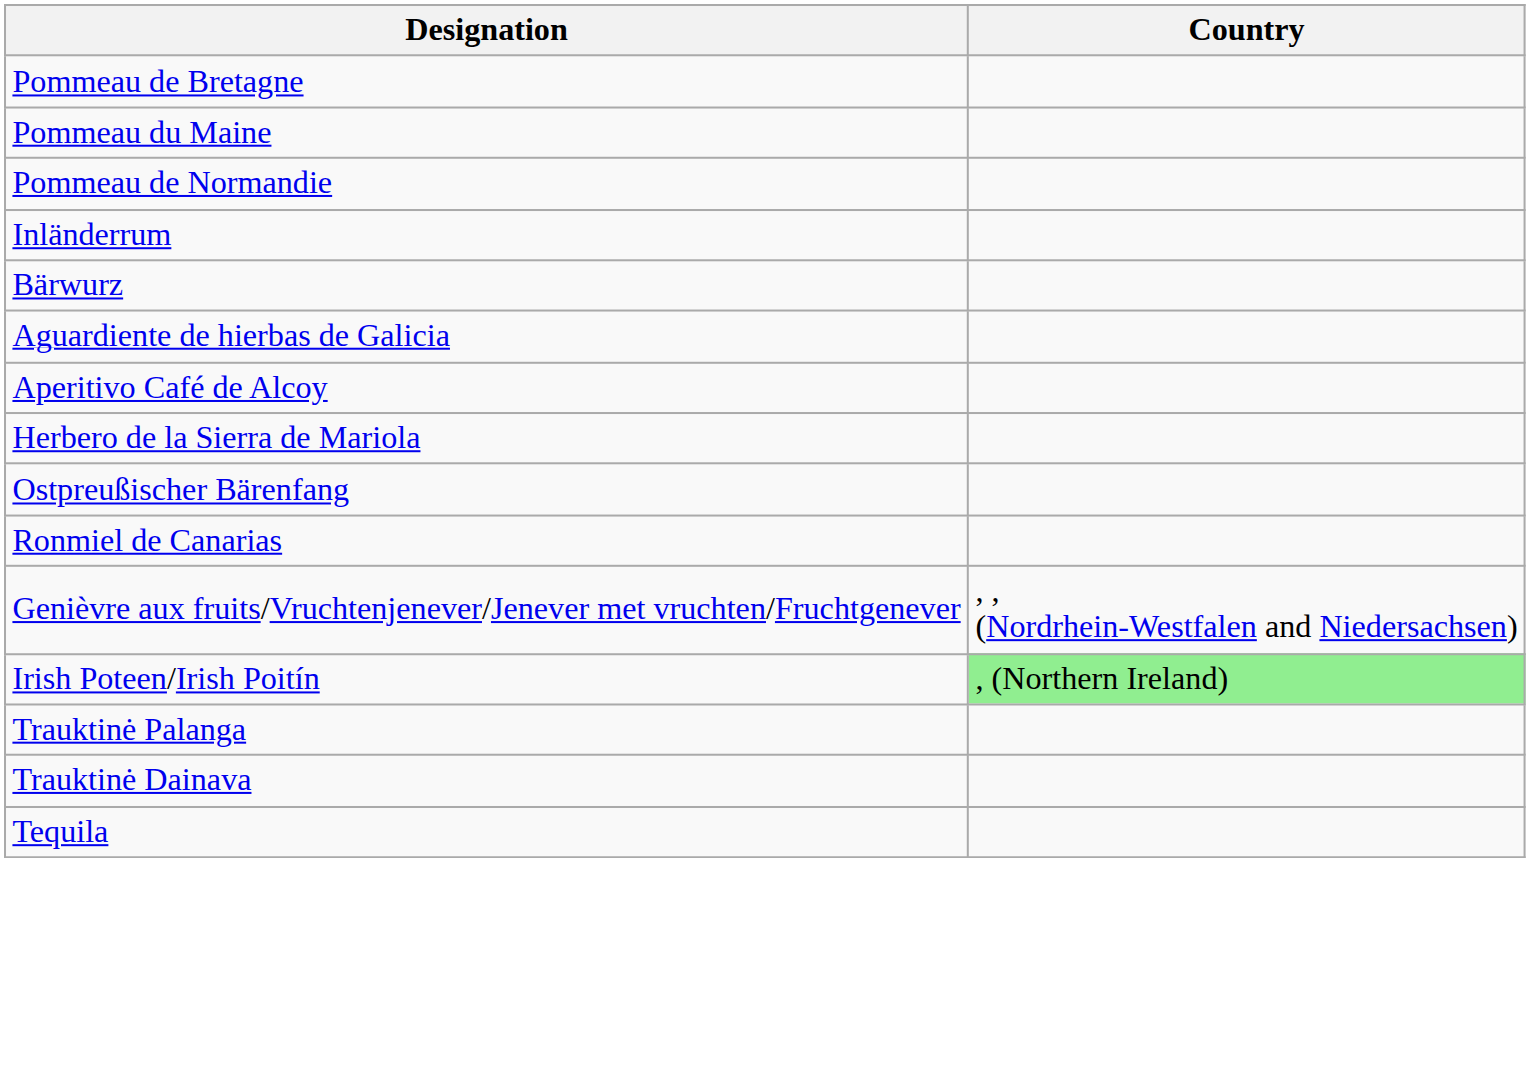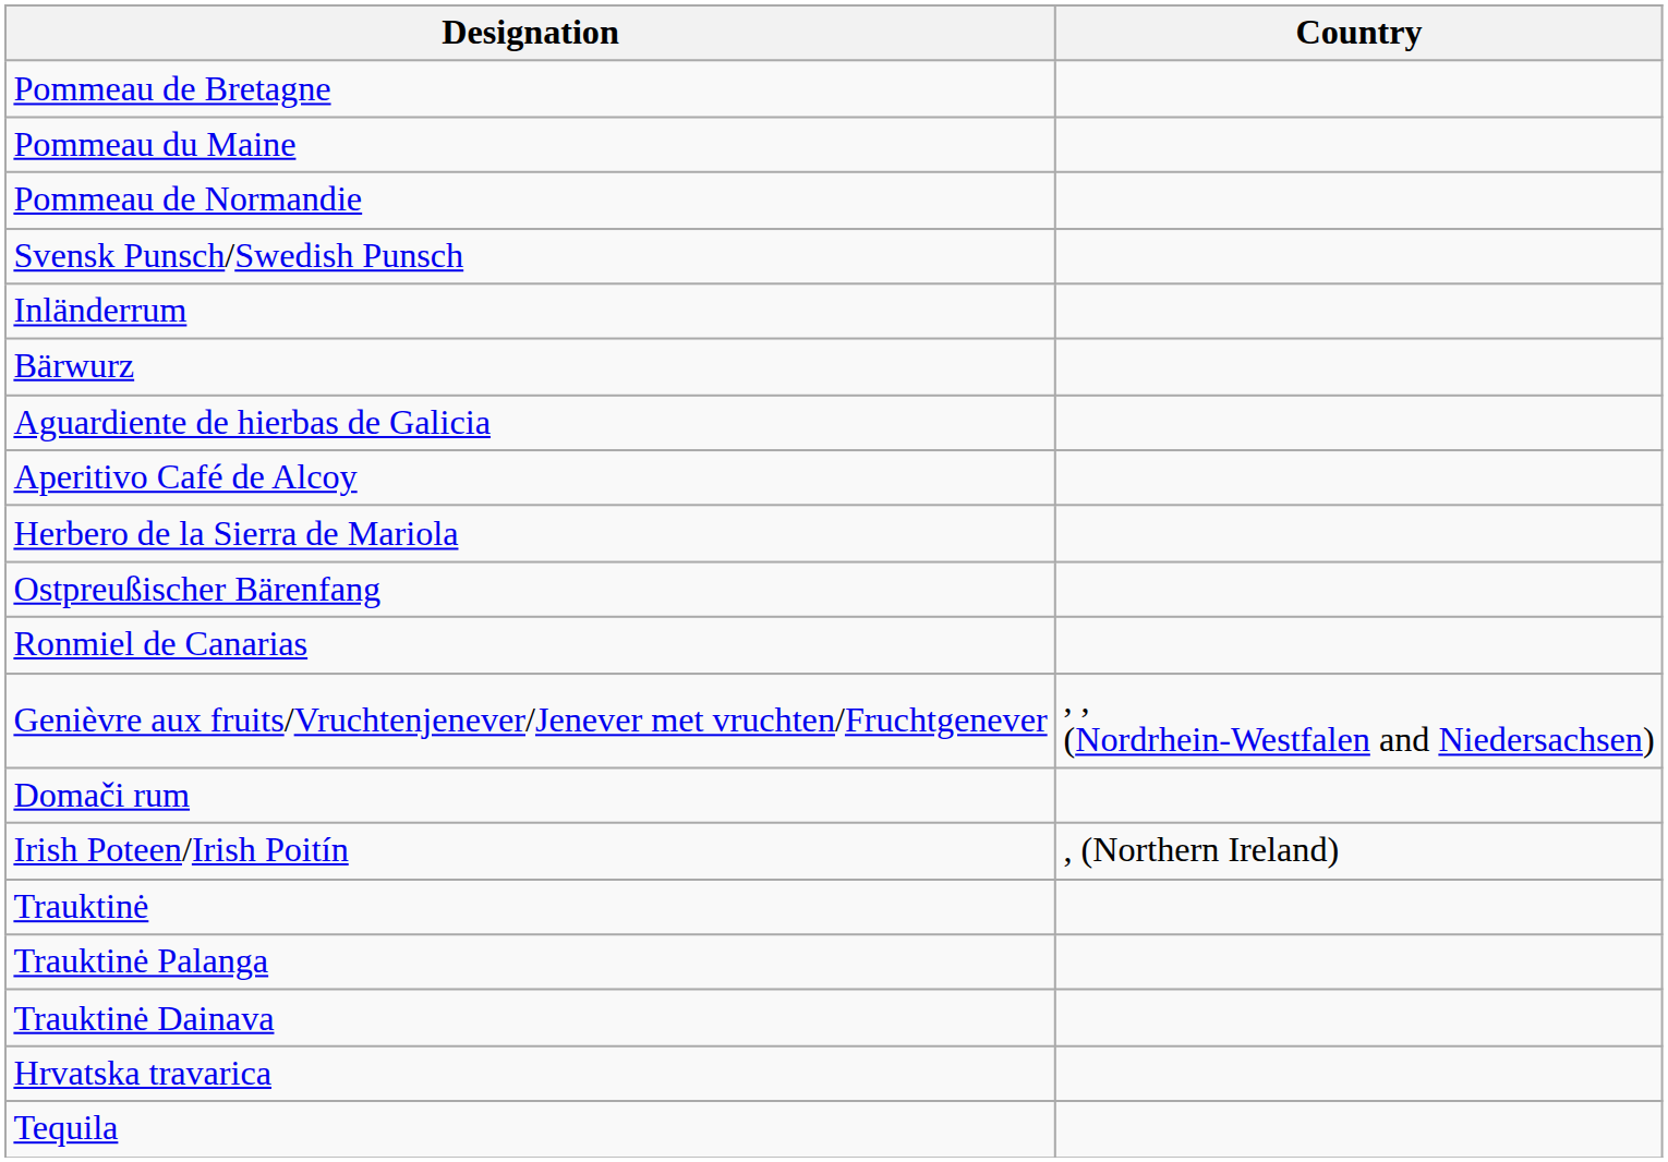 <table class="wikitable">
 <tr>
 <th>Designation</th>
 <th>Country</th>
 </tr>
 <tr>
 <td><a href='#'>Pommeau de Bretagne</a></td>
 <td></td>
 </tr>
 <tr>
 <td><a href='#'>Pommeau du Maine</a></td>
 <td></td>
 </tr>
 <tr>
 <td><a href='#'>Pommeau de Normandie</a></td>
+<td></td>
+</tr>
+<tr>
+<td><a href='#'>Svensk Punsch</a>/<a href='#'>Swedish Punsch</a></td>
 <td></td>
 </tr>
 <tr>
 <td><a href='#'>Inländerrum</a></td>
 <td></td>
 </tr>
 <tr>
 <td><a href='#'>Bärwurz</a></td>
 <td></td>
 </tr>
 <tr>
 <td><a href='#'>Aguardiente de hierbas de Galicia</a></td>
 <td></td>
 </tr>
 <tr>
 <td><a href='#'>Aperitivo Café de Alcoy</a></td>
 <td></td>
 </tr>
 <tr>
 <td><a href='#'>Herbero de la Sierra de Mariola</a></td>
 <td></td>
 </tr>
 <tr>
 <td><a href='#'>Ostpreußischer Bärenfang</a></td>
 <td></td>
 </tr>
 <tr>
 <td><a href='#'>Ronmiel de Canarias</a></td>
 <td></td>
 </tr>
 <tr>
 <td><a href='#'>Genièvre aux fruits</a>/<a href='#'>Vruchtenjenever</a>/<a href='#'>Jenever met vruchten</a>/<a href='#'>Fruchtgenever</a></td>
 <td>, ,<br>  (<a href='#'>Nordrhein-Westfalen</a> and <a href='#'>Niedersachsen</a>)</td>
 </tr>
 <tr>
+<td><a href='#'>Domači rum</a></td>
+<td></td>
+</tr>
+<tr>
 <td><a href='#'>Irish Poteen</a>/<a href='#'>Irish Poitín</a></td>
-<td style="background: lightgreen;">,  (Northern Ireland)</td>
+<td>,  (Northern Ireland)</td>
+</tr>
+<tr>
+<td><a href='#'>Trauktinė</a></td>
+<td></td>
 </tr>
 <tr>
 <td><a href='#'>Trauktinė Palanga</a></td>
 <td></td>
 </tr>
 <tr>
 <td><a href='#'>Trauktinė Dainava</a></td>
 <td></td>
 </tr>
 <tr>
+<td><a href='#'>Hrvatska travarica</a></td>
+<td></td>
+</tr>
+<tr>
 <td><a href='#'>Tequila</a></td>
 <td></td>
 </tr>
 </table>
